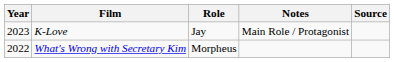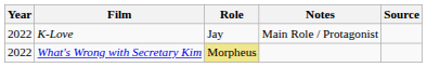 <table class="wikitable sortable">
 <tr>
 <th>Year</th>
 <th>Film</th>
 <th>Role</th>
 <th>Notes</th>
 <th>Source</th>
 </tr>
 <tr>
-<td>2023</td>
+<td>2022</td>
 <td><em>K-Love</em></td>
 <td>Jay</td>
 <td>Main Role / Protagonist</td>
 <td></td>
 </tr>
 <tr>
 <td>2022</td>
 <td><em><a href='#'>What's Wrong with Secretary Kim</a></em></td>
-<td>Morpheus</td>
+<td style="background: khaki;">Morpheus</td>
 <td></td>
 <td></td>
 </tr>
 </table>
